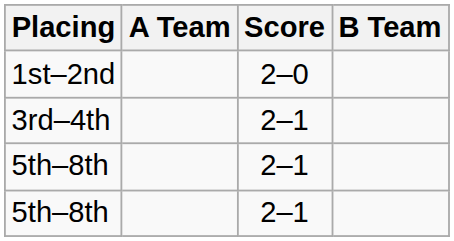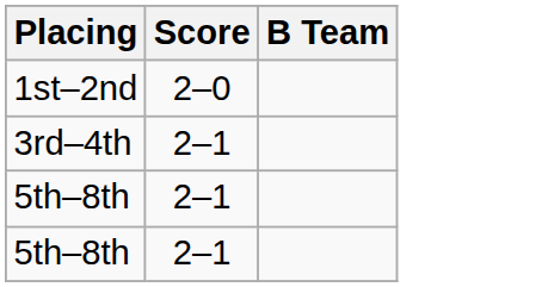 <table class=wikitable style="border:1px solid #AAAAAA;">
 <tr>
 <th>Placing</th>
-<th>A Team</th>
 <th>Score</th>
 <th>B Team</th>
 </tr>
 <tr>
 <td>1st–2nd</td>
-<td><strong></strong></td>
 <td align="center">2–0</td>
 <td></td>
 </tr>
 <tr>
 <td>3rd–4th</td>
-<td><strong></strong></td>
 <td align="center">2–1</td>
 <td></td>
 </tr>
 <tr>
 <td>5th–8th</td>
-<td><strong></strong></td>
 <td align="center">2–1</td>
 <td></td>
 </tr>
 <tr>
 <td>5th–8th</td>
-<td><strong></strong></td>
 <td align="center">2–1</td>
 <td></td>
 </tr>
 </table>
